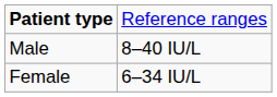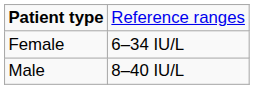 <table class="wikitable">
 <tr>
 <td><strong>Patient type</strong></td>
 <td><a href='#'>Reference ranges</a></td>
 </tr>
 <tr>
+<td>Female</td>
+<td>6–34 IU/L</td>
+</tr>
+<tr>
 <td>Male</td>
 <td>8–40 IU/L</td>
 </tr>
-<tr>
-<td>Female</td>
-<td>6–34 IU/L</td>
-</tr>
 </table>
